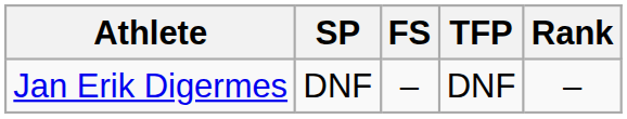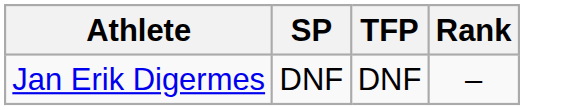 <table class="wikitable" border="1" style="font-size:90%">
 <tr>
 <th>Athlete</th>
 <th>SP</th>
-<th>FS</th>
 <th>TFP</th>
 <th>Rank</th>
 </tr>
 <tr align=center>
 <td align=left><a href='#'>Jan Erik Digermes</a></td>
 <td>DNF</td>
-<td>–</td>
 <td>DNF</td>
 <td>–</td>
 </tr>
 </table>
